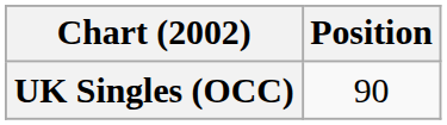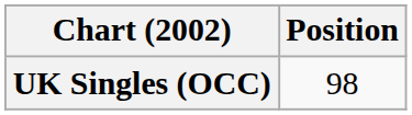 <table class="wikitable plainrowheaders" style="text-align:center">
 <tr>
 <th scope="col">Chart (2002)</th>
 <th scope="col">Position</th>
 </tr>
 <tr>
 <th scope="row">UK Singles (OCC)</th>
-<td>90</td>
+<td>98</td>
 </tr>
 </table>
